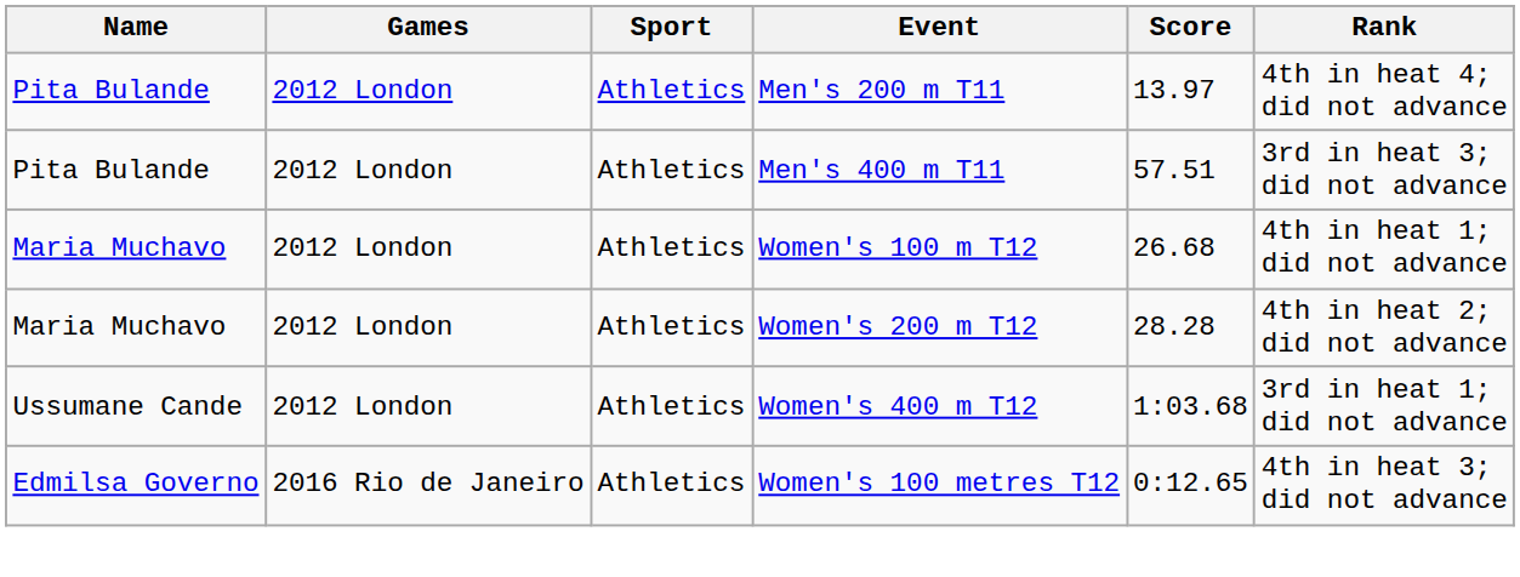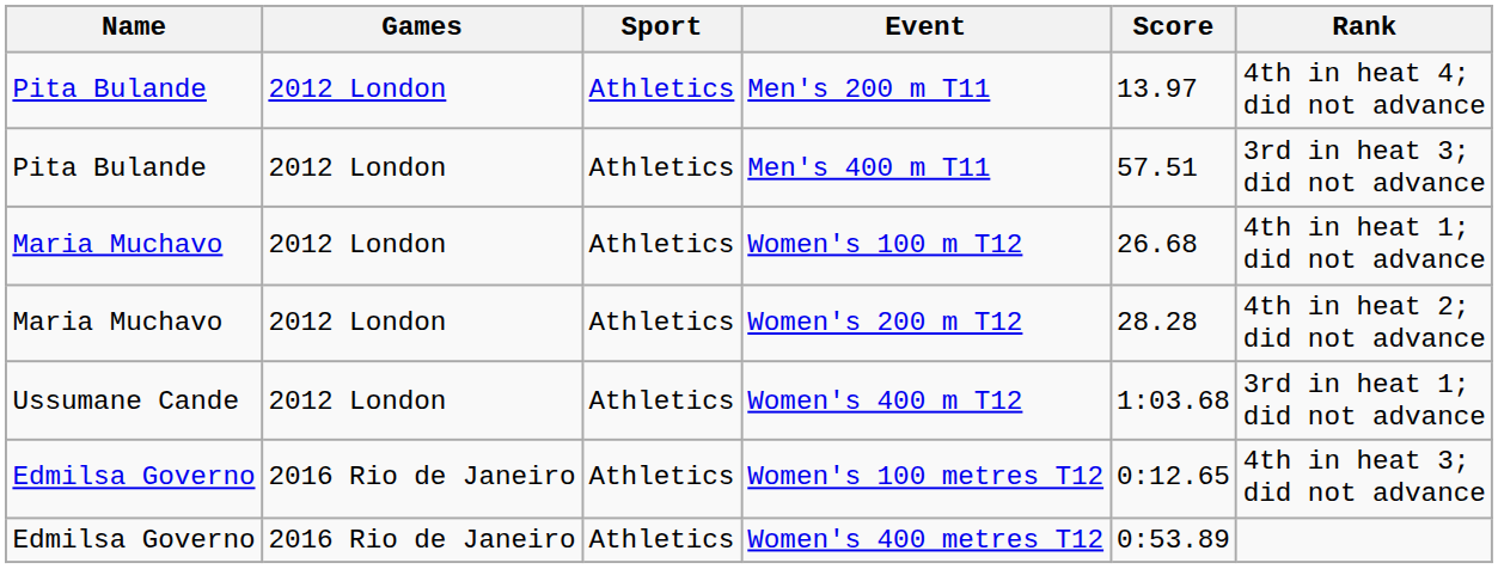 <table class="wikitable sortable" style="font-size:90%">
 <tr>
 <th>Name</th>
 <th>Games</th>
 <th>Sport</th>
 <th>Event</th>
 <th>Score</th>
 <th>Rank</th>
 </tr>
 <tr>
 <td><a href='#'>Pita Bulande</a></td>
 <td><a href='#'>2012 London</a></td>
 <td><a href='#'>Athletics</a></td>
 <td><a href='#'>Men's 200 m T11</a></td>
 <td>13.97</td>
 <td>4th in heat 4;<br> did not advance</td>
 </tr>
 <tr>
 <td>Pita Bulande</td>
 <td>2012 London</td>
 <td>Athletics</td>
 <td><a href='#'>Men's 400 m T11</a></td>
 <td>57.51</td>
 <td>3rd in heat 3;<br> did not advance</td>
 </tr>
 <tr>
 <td><a href='#'>Maria Muchavo</a></td>
 <td>2012 London</td>
 <td>Athletics</td>
 <td><a href='#'>Women's 100 m T12</a></td>
 <td>26.68</td>
 <td>4th in heat 1;<br> did not advance</td>
 </tr>
 <tr>
 <td>Maria Muchavo</td>
 <td>2012 London</td>
 <td>Athletics</td>
 <td><a href='#'>Women's 200 m T12</a></td>
 <td>28.28</td>
 <td>4th in heat 2;<br> did not advance</td>
 </tr>
 <tr>
 <td>Ussumane Cande</td>
 <td>2012 London</td>
 <td>Athletics</td>
 <td><a href='#'>Women's 400 m T12</a></td>
 <td>1:03.68</td>
 <td>3rd in heat 1;<br> did not advance</td>
 </tr>
 <tr>
 <td><a href='#'>Edmilsa Governo</a></td>
 <td>2016 Rio de Janeiro</td>
 <td>Athletics</td>
 <td><a href='#'>Women's 100 metres T12</a></td>
 <td>0:12.65</td>
 <td>4th in heat 3;<br> did not advance</td>
 </tr>
+<tr>
+<td>Edmilsa Governo</td>
+<td>2016 Rio de Janeiro</td>
+<td>Athletics</td>
+<td><a href='#'>Women's 400 metres T12</a></td>
+<td>0:53.89</td>
+<td></td>
+</tr>
 </table>
